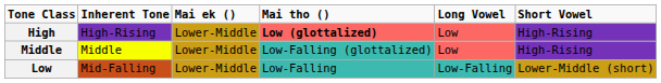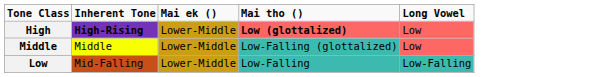 <table class="wikitable">
 <tr ----bgcolor="#eeeeee">
 <td><strong>Tone Class</strong></td>
 <td><strong>Inherent Tone</strong></td>
 <td><strong>Mai ek ()</strong></td>
 <td><strong>Mai tho ()</strong></td>
 <td><strong>Long Vowel</strong></td>
-<td><strong>Short Vowel</strong></td>
 </tr>
 <tr ---- bgcolor="#ffffff">
 <th>High</th>
-<td style="background-color:#7432b9;">High-Rising</td>
+<td style="background-color:#7432b9;"><strong>High-Rising</strong></td>
 <td style="background-color:#cc9e15;">Lower-Middle</td>
 <td style="background-color:#fd6864;"><strong>Low (glottalized)</strong></td>
 <td style="background-color:#fd6864;">Low</td>
-<td style="background-color:#7432b9;">High-Rising</td>
 </tr>
 <tr ---- bgcolor="#ffffff">
 <th>Middle</th>
 <td style="background-color:#f8ff00;">Middle</td>
 <td style="background-color:#cc9e15;">Lower-Middle</td>
 <td style="background-color:#3dbaaf;">Low-Falling (glottalized)</td>
 <td style="background-color:#fd6864;">Low</td>
-<td style="background-color:#7432b9;">High-Rising</td>
 </tr>
 <tr ---- bgcolor="#ffffff">
 <th>Low</th>
 <td style="background-color:#c94f19;">Mid-Falling</td>
 <td style="background-color:#cc9e15;">Lower-Middle</td>
 <td style="background-color:#3dbaaf;">Low-Falling</td>
 <td style="background-color:#3dbaaf;">Low-Falling</td>
-<td style="background-color:#cc9e15;">Lower-Middle (short)</td>
 </tr>
 </table>
